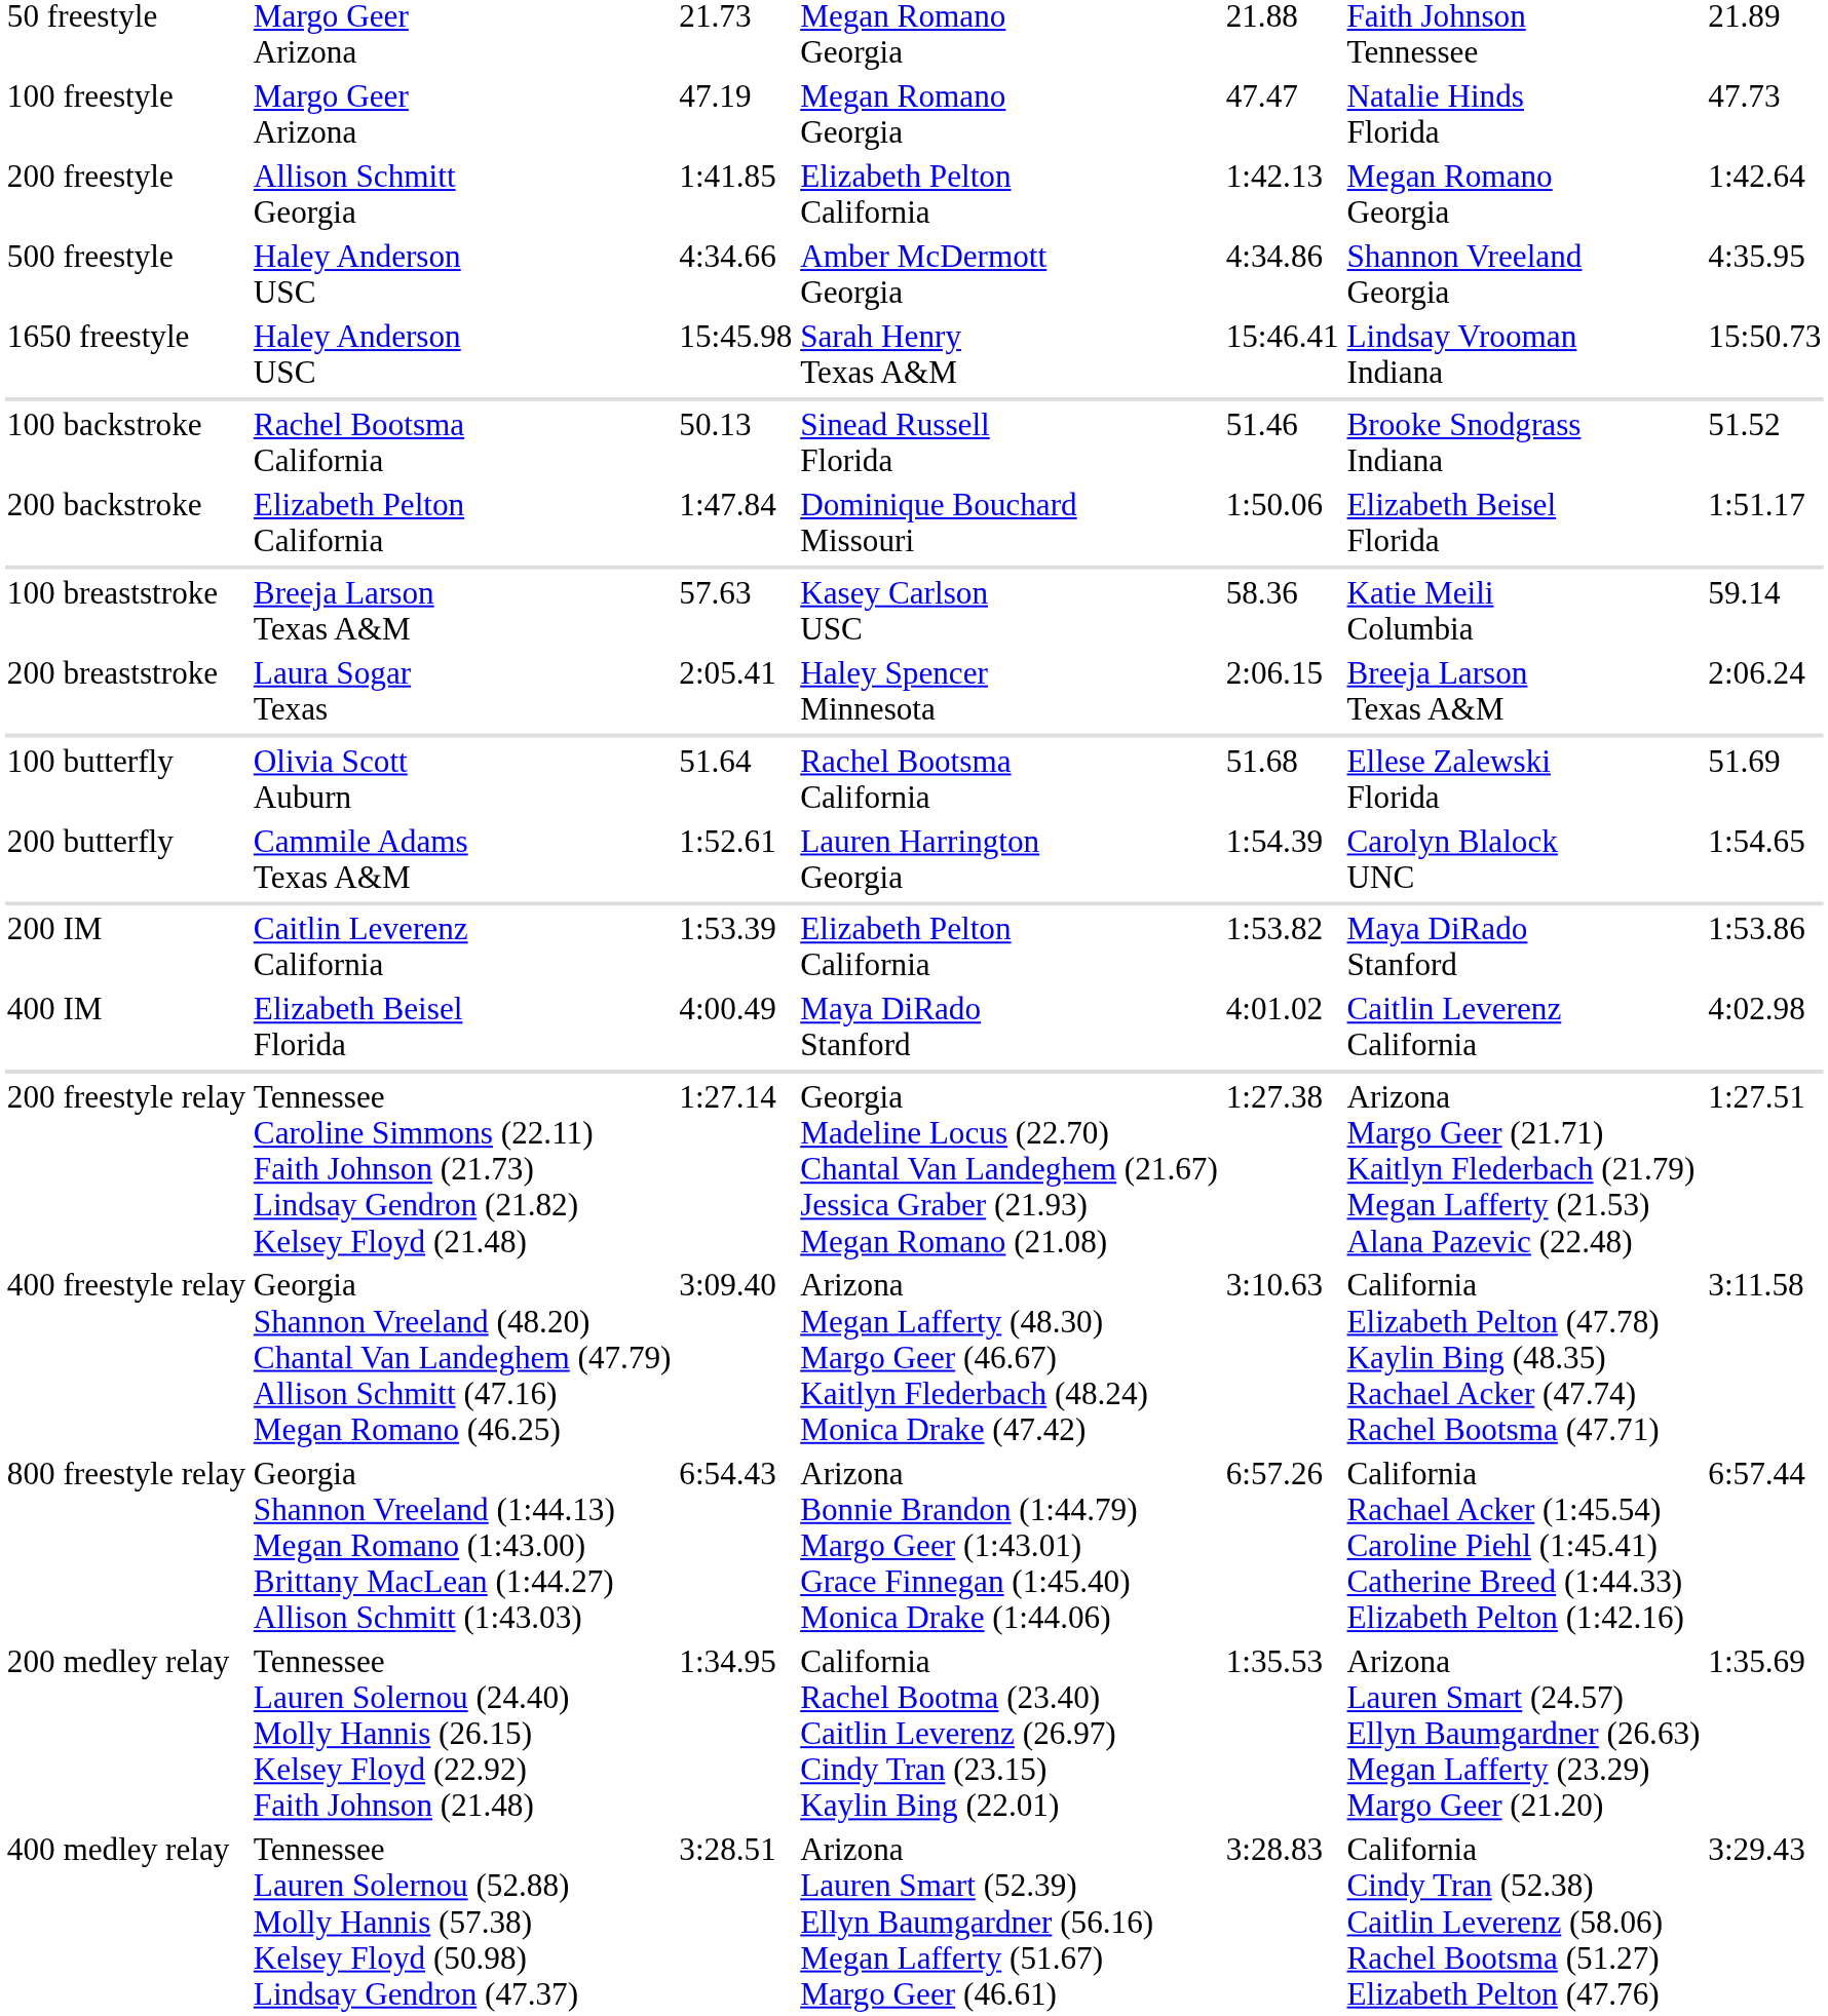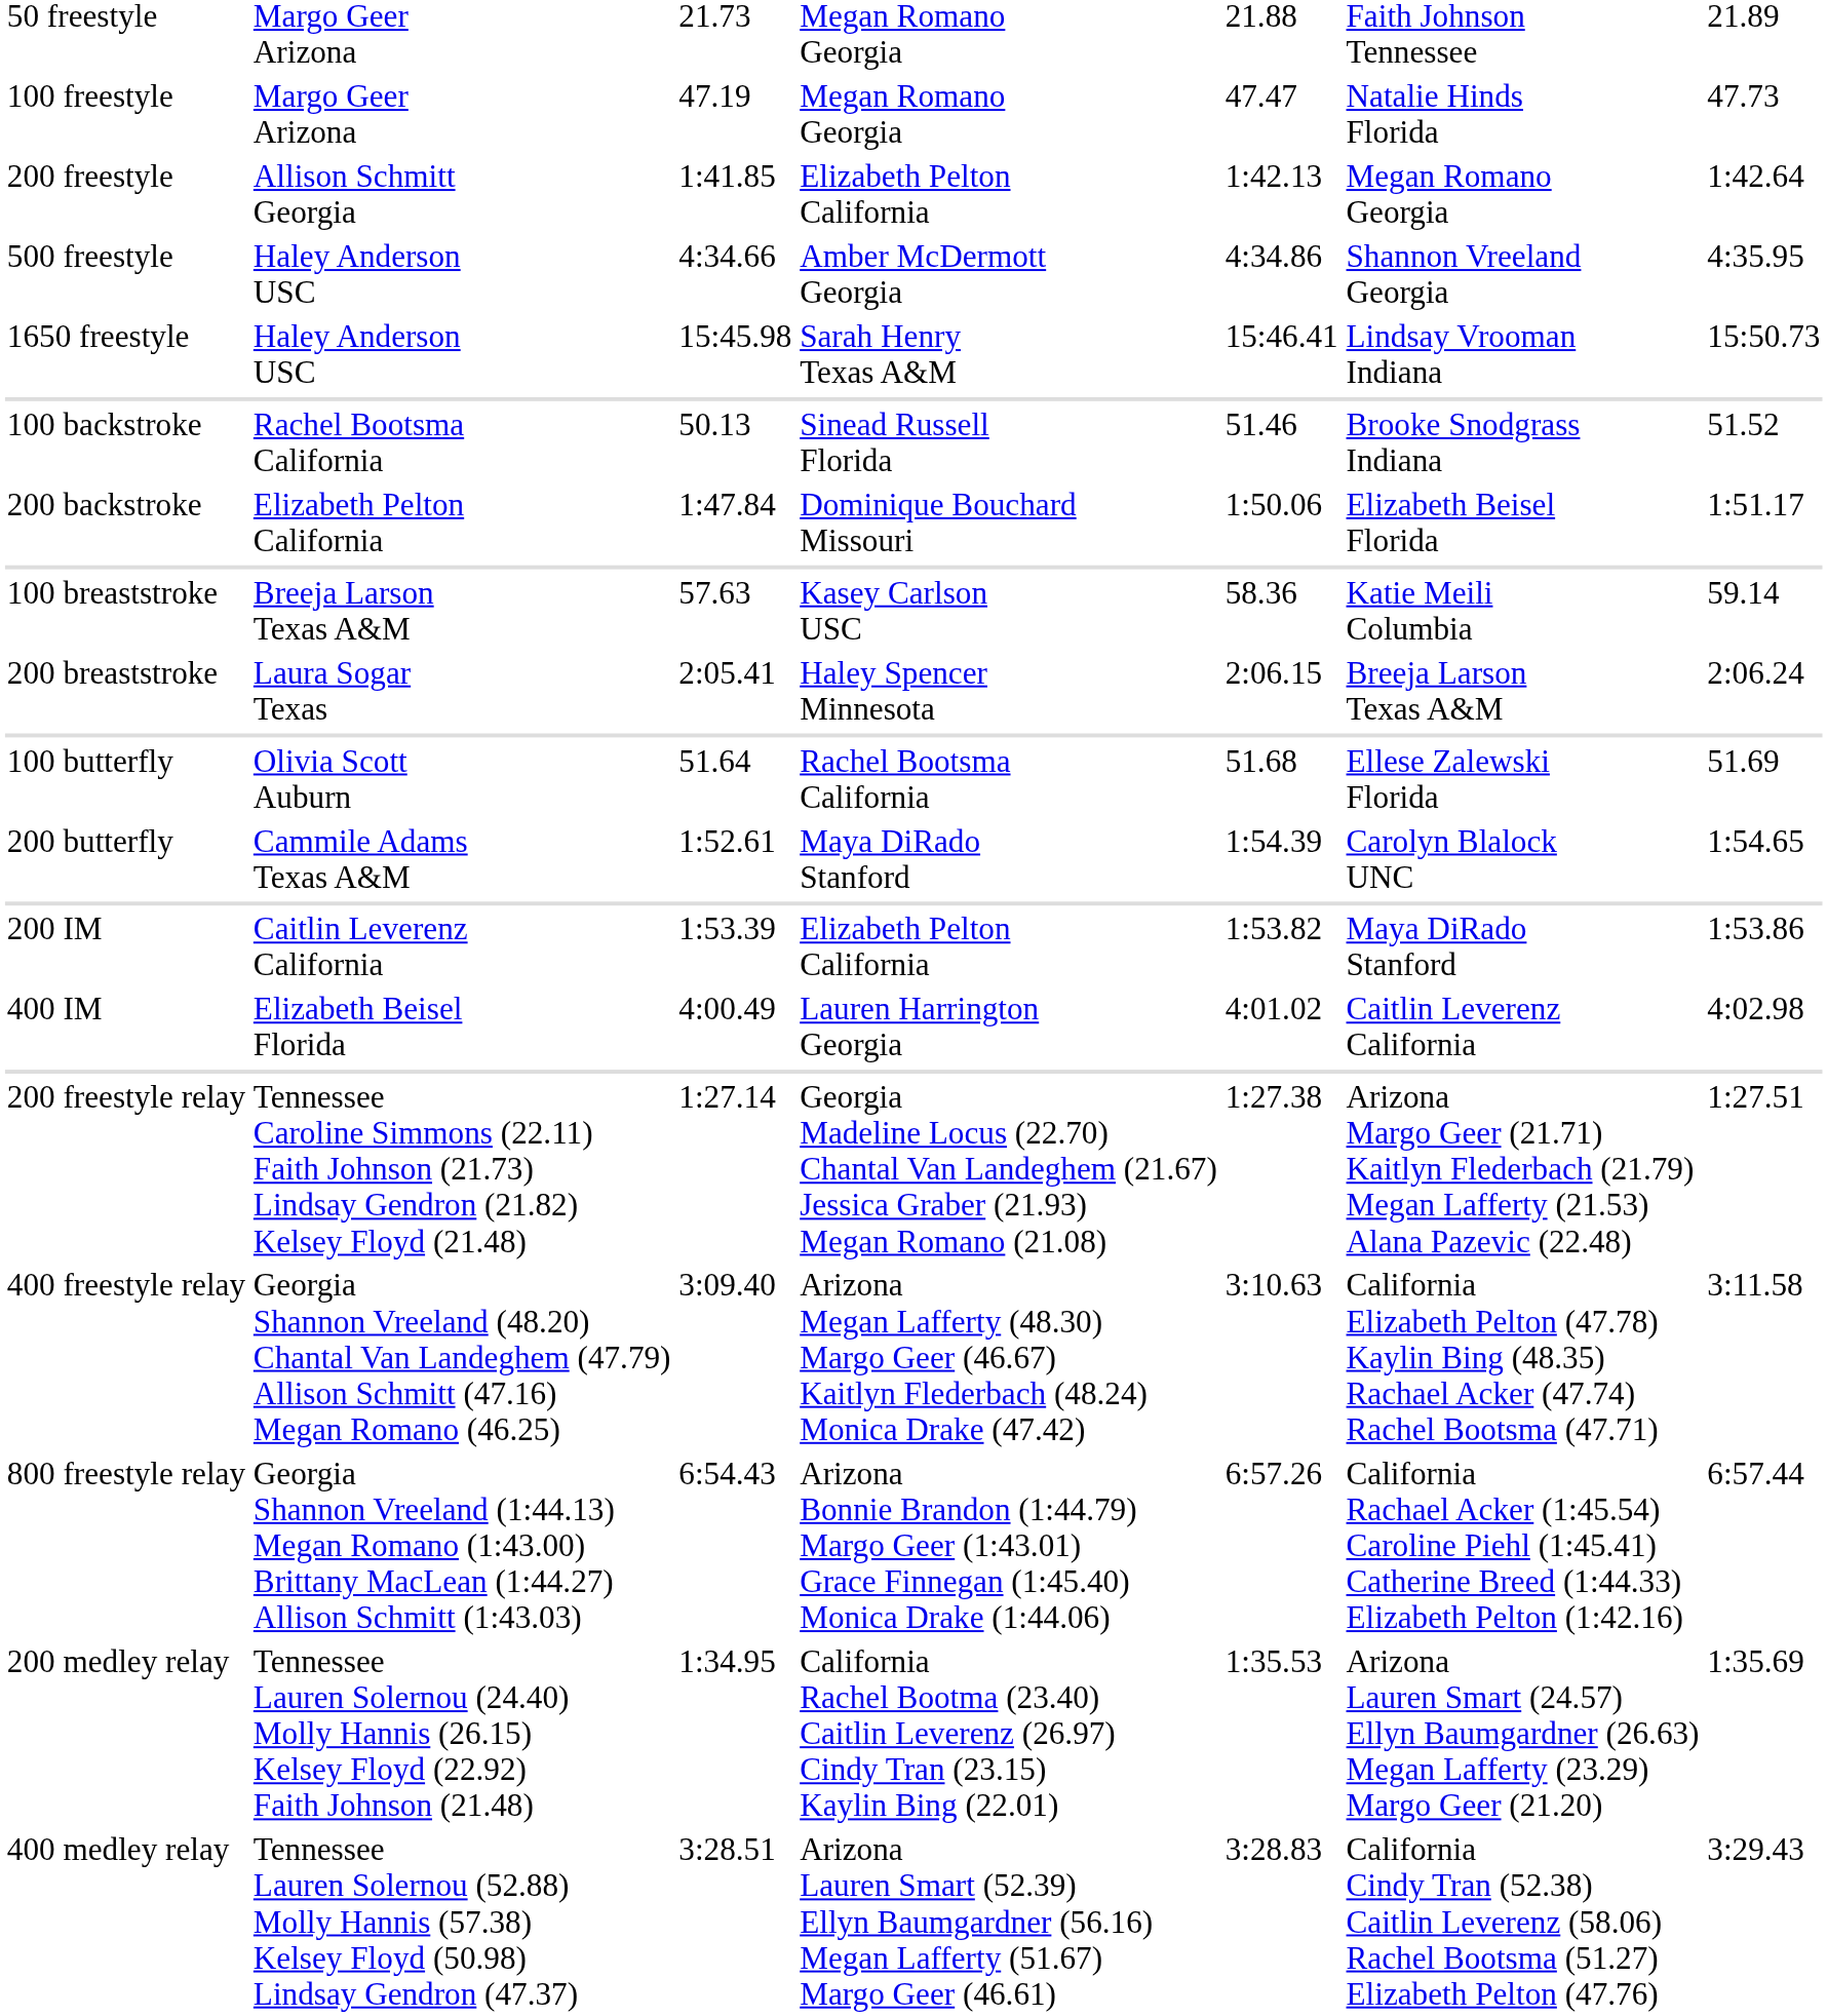 <table>
 <tr valign="top">
 <td>50 freestyle</td>
 <td><a href='#'>Margo Geer</a> <br> Arizona</td>
 <td>21.73</td>
 <td><a href='#'>Megan Romano</a><br> Georgia</td>
 <td>21.88</td>
 <td><a href='#'>Faith Johnson</a> <br> Tennessee</td>
 <td>21.89</td>
 </tr>
 <tr valign="top">
 <td>100 freestyle</td>
 <td><a href='#'>Margo Geer</a> <br> Arizona</td>
 <td>47.19</td>
 <td><a href='#'>Megan Romano</a> <br> Georgia</td>
 <td>47.47</td>
 <td><a href='#'>Natalie Hinds</a><br> Florida</td>
 <td>47.73</td>
 </tr>
 <tr valign="top">
 <td>200 freestyle</td>
 <td><a href='#'>Allison Schmitt</a><br> Georgia</td>
 <td>1:41.85</td>
 <td><a href='#'>Elizabeth Pelton</a><br> California</td>
 <td>1:42.13</td>
 <td><a href='#'>Megan Romano</a> <br> Georgia</td>
 <td>1:42.64</td>
 </tr>
 <tr valign="top">
 <td>500 freestyle</td>
 <td><a href='#'>Haley Anderson</a><br> USC</td>
 <td>4:34.66</td>
 <td><a href='#'>Amber McDermott</a> <br> Georgia</td>
 <td>4:34.86</td>
 <td><a href='#'>Shannon Vreeland</a> <br> Georgia</td>
 <td>4:35.95</td>
 </tr>
 <tr valign="top">
 <td>1650 freestyle</td>
 <td><a href='#'>Haley Anderson</a><br> USC</td>
 <td>15:45.98</td>
 <td><a href='#'>Sarah Henry</a><br> Texas A&M</td>
 <td>15:46.41</td>
 <td><a href='#'>Lindsay Vrooman</a> <br> Indiana</td>
 <td>15:50.73</td>
 </tr>
 <tr bgcolor=#DDDDDD>
 <td colspan=10></td>
 </tr>
 <tr valign="top">
 <td>100 backstroke</td>
 <td><a href='#'>Rachel Bootsma</a><br> California</td>
 <td>50.13</td>
 <td><a href='#'>Sinead Russell</a><br> Florida</td>
 <td>51.46</td>
 <td><a href='#'>Brooke Snodgrass</a><br> Indiana</td>
 <td>51.52</td>
 </tr>
 <tr valign="top">
 <td>200 backstroke</td>
 <td><a href='#'>Elizabeth Pelton</a><br> California</td>
 <td>1:47.84</td>
 <td><a href='#'>Dominique Bouchard</a><br> Missouri</td>
 <td>1:50.06</td>
 <td><a href='#'>Elizabeth Beisel</a><br> Florida</td>
 <td>1:51.17</td>
 </tr>
 <tr bgcolor=#DDDDDD>
 <td colspan=10></td>
 </tr>
 <tr valign="top">
 <td>100 breaststroke</td>
 <td><a href='#'>Breeja Larson</a><br> Texas A&M</td>
 <td>57.63</td>
 <td><a href='#'>Kasey Carlson</a><br> USC</td>
 <td>58.36</td>
 <td><a href='#'>Katie Meili</a><br> Columbia</td>
 <td>59.14</td>
 </tr>
 <tr valign="top">
 <td>200 breaststroke</td>
 <td><a href='#'>Laura Sogar</a><br> Texas</td>
 <td>2:05.41</td>
 <td><a href='#'>Haley Spencer</a><br> Minnesota</td>
 <td>2:06.15</td>
 <td><a href='#'>Breeja Larson</a><br> Texas A&M</td>
 <td>2:06.24</td>
 </tr>
 <tr bgcolor=#DDDDDD>
 <td colspan=10></td>
 </tr>
 <tr valign="top">
 <td>100 butterfly</td>
 <td><a href='#'>Olivia Scott</a><br> Auburn</td>
 <td>51.64</td>
 <td><a href='#'>Rachel Bootsma</a><br> California</td>
 <td>51.68</td>
 <td><a href='#'>Ellese Zalewski</a><br> Florida</td>
 <td>51.69</td>
 </tr>
 <tr valign="top">
 <td>200 butterfly</td>
 <td><a href='#'>Cammile Adams</a><br> Texas A&M</td>
 <td>1:52.61</td>
-<td><a href='#'>Lauren Harrington</a><br> Georgia</td>
+<td><a href='#'>Maya DiRado</a> <br> Stanford</td>
 <td>1:54.39</td>
 <td><a href='#'>Carolyn Blalock</a><br> UNC</td>
 <td>1:54.65</td>
 </tr>
 <tr bgcolor=#DDDDDD>
 <td colspan=10></td>
 </tr>
 <tr valign="top">
 <td>200 IM</td>
 <td><a href='#'>Caitlin Leverenz</a><br> California</td>
 <td>1:53.39</td>
 <td><a href='#'>Elizabeth Pelton</a> <br> California</td>
 <td>1:53.82</td>
 <td><a href='#'>Maya DiRado</a><br> Stanford</td>
 <td>1:53.86</td>
 </tr>
 <tr valign="top">
 <td>400 IM</td>
 <td><a href='#'>Elizabeth Beisel</a> <br>Florida</td>
 <td>4:00.49</td>
-<td><a href='#'>Maya DiRado</a> <br> Stanford</td>
+<td><a href='#'>Lauren Harrington</a><br> Georgia</td>
 <td>4:01.02</td>
 <td><a href='#'>Caitlin Leverenz</a><br> California</td>
 <td>4:02.98</td>
 </tr>
 <tr bgcolor=#DDDDDD>
 <td colspan=10></td>
 </tr>
 <tr valign="top">
 <td>200 freestyle relay</td>
 <td>Tennessee<br><a href='#'>Caroline Simmons</a> (22.11)<br><a href='#'>Faith Johnson</a> (21.73)<br><a href='#'>Lindsay Gendron</a> (21.82)<br><a href='#'>Kelsey Floyd</a> (21.48)</td>
 <td>1:27.14</td>
 <td>Georgia<br><a href='#'>Madeline Locus</a> (22.70)<br><a href='#'>Chantal Van Landeghem</a> (21.67)<br> <a href='#'>Jessica Graber</a> (21.93)<br><a href='#'>Megan Romano</a> (21.08)</td>
 <td>1:27.38</td>
 <td>Arizona<br><a href='#'>Margo Geer</a> (21.71)<br><a href='#'>Kaitlyn Flederbach</a> (21.79)<br><a href='#'>Megan Lafferty</a> (21.53)<br><a href='#'>Alana Pazevic</a> (22.48)</td>
 <td>1:27.51</td>
 </tr>
 <tr valign="top">
 <td>400 freestyle relay</td>
 <td>Georgia<br><a href='#'>Shannon Vreeland</a> (48.20)<br><a href='#'>Chantal Van Landeghem</a> (47.79)<br> <a href='#'>Allison Schmitt</a> (47.16)<br><a href='#'>Megan Romano</a> (46.25)</td>
 <td>3:09.40</td>
 <td>Arizona<br><a href='#'>Megan Lafferty</a> (48.30)<br><a href='#'>Margo Geer</a> (46.67)<br><a href='#'>Kaitlyn Flederbach</a> (48.24)<br><a href='#'>Monica Drake</a> (47.42)</td>
 <td>3:10.63</td>
 <td>California<br><a href='#'>Elizabeth Pelton</a> (47.78)<br><a href='#'>Kaylin Bing</a> (48.35)<br><a href='#'>Rachael Acker</a> (47.74)<br><a href='#'>Rachel Bootsma</a> (47.71)</td>
 <td>3:11.58</td>
 </tr>
 <tr valign="top">
 <td>800 freestyle relay</td>
 <td>Georgia<br><a href='#'>Shannon Vreeland</a> (1:44.13)<br><a href='#'>Megan Romano</a> (1:43.00)<br> <a href='#'>Brittany MacLean</a> (1:44.27)<br><a href='#'>Allison Schmitt</a> (1:43.03)</td>
 <td>6:54.43</td>
 <td>Arizona<br><a href='#'>Bonnie Brandon</a> (1:44.79)<br><a href='#'>Margo Geer</a> (1:43.01)<br><a href='#'>Grace Finnegan</a> (1:45.40)<br><a href='#'>Monica Drake</a> (1:44.06)</td>
 <td>6:57.26</td>
 <td>California<br><a href='#'>Rachael Acker</a> (1:45.54)<br><a href='#'>Caroline Piehl</a> (1:45.41)<br><a href='#'>Catherine Breed</a> (1:44.33)<br><a href='#'>Elizabeth Pelton</a> (1:42.16)</td>
 <td>6:57.44</td>
 </tr>
 <tr valign="top">
 <td>200 medley relay</td>
 <td>Tennessee<br><a href='#'>Lauren Solernou</a> (24.40)<br><a href='#'>Molly Hannis</a> (26.15)<br><a href='#'>Kelsey Floyd</a> (22.92)<br><a href='#'>Faith Johnson</a> (21.48)</td>
 <td>1:34.95</td>
 <td>California<br><a href='#'>Rachel Bootma</a> (23.40)<br><a href='#'>Caitlin Leverenz</a> (26.97)<br><a href='#'>Cindy Tran</a> (23.15)<br><a href='#'>Kaylin Bing</a> (22.01)</td>
 <td>1:35.53</td>
 <td>Arizona<br><a href='#'>Lauren Smart</a> (24.57)<br><a href='#'>Ellyn Baumgardner</a> (26.63)<br><a href='#'>Megan Lafferty</a> (23.29)<br><a href='#'>Margo Geer</a> (21.20)</td>
 <td>1:35.69</td>
 </tr>
 <tr valign="top">
 <td>400 medley relay</td>
 <td>Tennessee<br><a href='#'>Lauren Solernou</a> (52.88)<br><a href='#'>Molly Hannis</a> (57.38)<br><a href='#'>Kelsey Floyd</a> (50.98)<br><a href='#'>Lindsay Gendron</a> (47.37)</td>
 <td>3:28.51</td>
 <td>Arizona<br><a href='#'>Lauren Smart</a> (52.39)<br><a href='#'>Ellyn Baumgardner</a> (56.16)<br><a href='#'>Megan Lafferty</a> (51.67)<br><a href='#'>Margo Geer</a> (46.61)</td>
 <td>3:28.83</td>
 <td>California<br><a href='#'>Cindy Tran</a> (52.38)<br><a href='#'>Caitlin Leverenz</a> (58.06)<br><a href='#'>Rachel Bootsma</a> (51.27)<br><a href='#'>Elizabeth Pelton</a> (47.76)</td>
 <td>3:29.43</td>
 </tr>
 </table>
